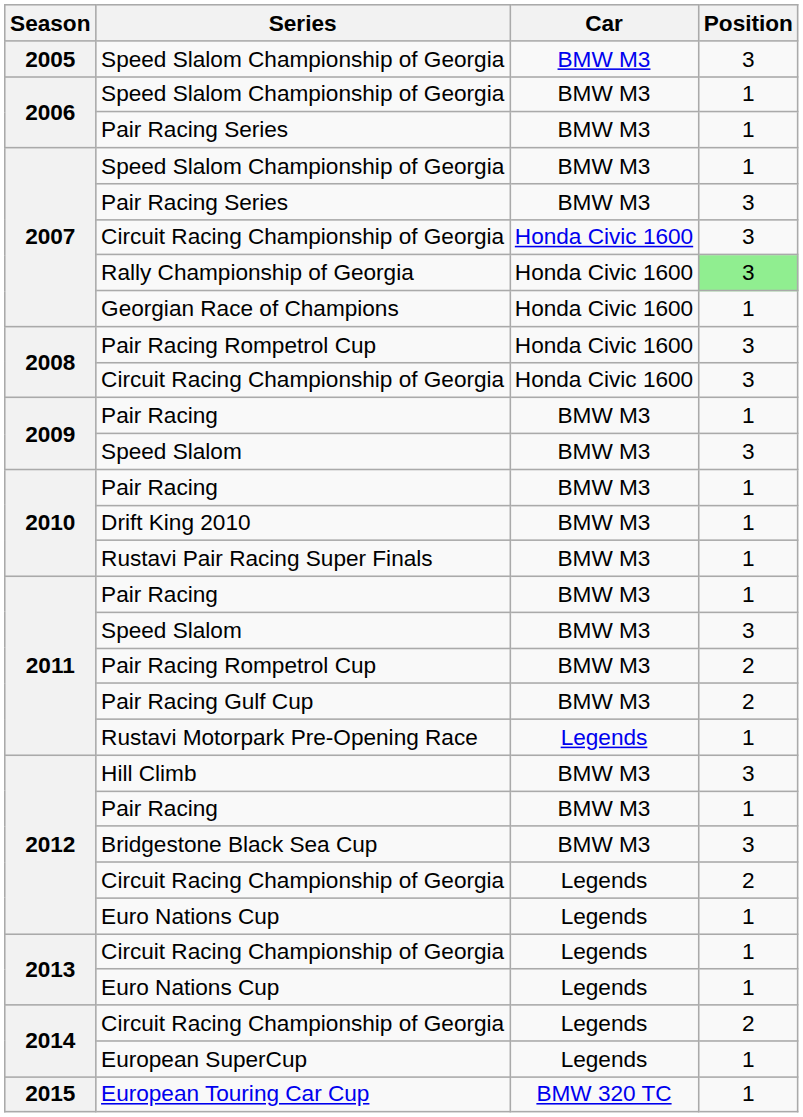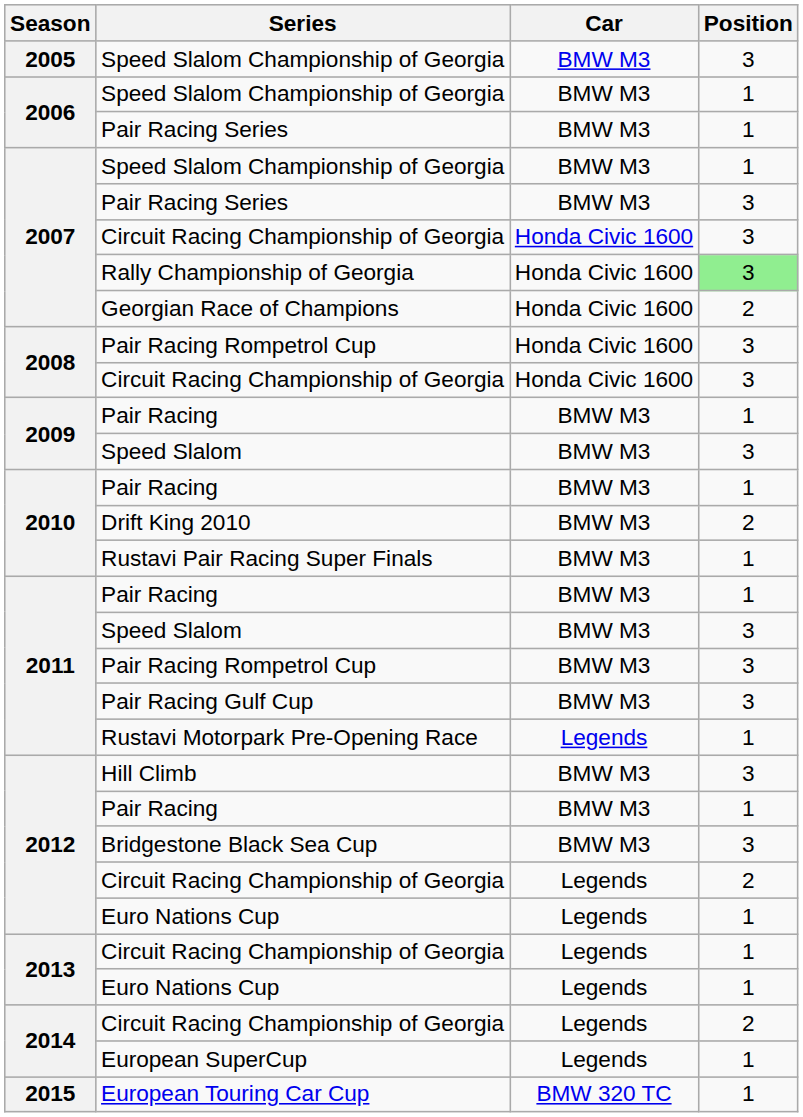 <table class="wikitable" style="font-size: 90%; text-align:center">
 <tr>
 <th>Season</th>
 <th>Series</th>
 <th>Car</th>
 <th>Position</th>
 </tr>
 <tr>
 <th>2005</th>
 <td align=left>Speed Slalom Championship of Georgia</td>
 <td><a href='#'>BMW M3</a></td>
 <td>3</td>
 </tr>
 <tr>
 <th rowspan=2>2006</th>
 <td align=left>Speed Slalom Championship of Georgia</td>
 <td>BMW M3</td>
 <td>1</td>
 </tr>
 <tr>
 <td align=left>Pair Racing Series</td>
 <td>BMW M3</td>
 <td>1</td>
 </tr>
 <tr>
 <th rowspan=5>2007</th>
 <td align=left>Speed Slalom Championship of Georgia</td>
 <td>BMW M3</td>
 <td>1</td>
 </tr>
 <tr>
 <td align=left>Pair Racing Series</td>
 <td>BMW M3</td>
 <td>3</td>
 </tr>
 <tr>
 <td align=left>Circuit Racing Championship of Georgia</td>
 <td><a href='#'>Honda Civic 1600</a></td>
 <td>3</td>
 </tr>
 <tr>
 <td align=left>Rally Championship of Georgia</td>
 <td>Honda Civic 1600</td>
 <td style="background: lightgreen;">3</td>
 </tr>
 <tr>
 <td align=left>Georgian Race of Champions</td>
 <td>Honda Civic 1600</td>
-<td>1</td>
+<td>2</td>
 </tr>
 <tr>
 <th rowspan=2>2008</th>
 <td align=left>Pair Racing Rompetrol Cup</td>
 <td>Honda Civic 1600</td>
 <td>3</td>
 </tr>
 <tr>
 <td align=left>Circuit Racing Championship of Georgia</td>
 <td>Honda Civic 1600</td>
 <td>3</td>
 </tr>
 <tr>
 <th rowspan=2>2009</th>
 <td align=left>Pair Racing</td>
 <td>BMW M3</td>
 <td>1</td>
 </tr>
 <tr>
 <td align=left>Speed Slalom</td>
 <td>BMW M3</td>
 <td>3</td>
 </tr>
 <tr>
 <th rowspan=3>2010</th>
 <td align=left>Pair Racing</td>
 <td>BMW M3</td>
 <td>1</td>
 </tr>
 <tr>
 <td align=left>Drift King 2010</td>
 <td>BMW M3</td>
-<td>1</td>
+<td>2</td>
 </tr>
 <tr>
 <td align=left>Rustavi Pair Racing Super Finals</td>
 <td>BMW M3</td>
 <td>1</td>
 </tr>
 <tr>
 <th rowspan=5>2011</th>
 <td align=left>Pair Racing</td>
 <td>BMW M3</td>
 <td>1</td>
 </tr>
 <tr>
 <td align=left>Speed Slalom</td>
 <td>BMW M3</td>
 <td>3</td>
 </tr>
 <tr>
 <td align=left>Pair Racing Rompetrol Cup</td>
 <td>BMW M3</td>
-<td>2</td>
+<td>3</td>
 </tr>
 <tr>
 <td align=left>Pair Racing Gulf Cup</td>
 <td>BMW M3</td>
-<td>2</td>
+<td>3</td>
 </tr>
 <tr>
 <td align=left>Rustavi Motorpark Pre-Opening Race</td>
 <td><a href='#'>Legends</a></td>
 <td>1</td>
 </tr>
 <tr>
 <th rowspan=5>2012</th>
 <td align=left>Hill Climb</td>
 <td>BMW M3</td>
 <td>3</td>
 </tr>
 <tr>
 <td align=left>Pair Racing</td>
 <td>BMW M3</td>
 <td>1</td>
 </tr>
 <tr>
 <td align=left>Bridgestone Black Sea Cup</td>
 <td>BMW M3</td>
 <td>3</td>
 </tr>
 <tr>
 <td align=left>Circuit Racing Championship of Georgia</td>
 <td>Legends</td>
 <td>2</td>
 </tr>
 <tr>
 <td align=left>Euro Nations Cup</td>
 <td>Legends</td>
 <td>1</td>
 </tr>
 <tr>
 <th rowspan=2>2013</th>
 <td align=left>Circuit Racing Championship of Georgia</td>
 <td>Legends</td>
 <td>1</td>
 </tr>
 <tr>
 <td align=left>Euro Nations Cup</td>
 <td>Legends</td>
 <td>1</td>
 </tr>
 <tr>
 <th rowspan=2>2014</th>
 <td align=left>Circuit Racing Championship of Georgia</td>
 <td>Legends</td>
 <td>2</td>
 </tr>
 <tr>
 <td align=left>European SuperCup</td>
 <td>Legends</td>
 <td>1</td>
 </tr>
 <tr>
 <th>2015</th>
 <td align=left><a href='#'>European Touring Car Cup</a></td>
 <td><a href='#'>BMW 320 TC</a></td>
 <td>1</td>
 </tr>
 </table>
